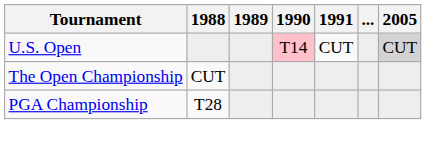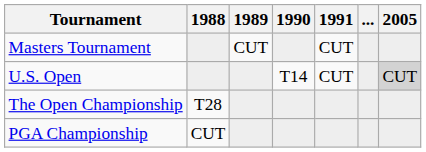 <table class="wikitable" style="font-size:95%;text-align:center;">
 <tr>
 <th>Tournament</th>
 <th>1988</th>
 <th>1989</th>
 <th>1990</th>
 <th>1991</th>
 <th>...</th>
 <th>2005</th>
 </tr>
 <tr>
+<td align=left><a href='#'>Masters Tournament</a></td>
+<td style="background:#eeeeee;"></td>
+<td>CUT</td>
+<td style="background:#eeeeee;"></td>
+<td>CUT</td>
+<td style="background:#eeeeee;"></td>
+<td style="background:#eeeeee;"></td>
+</tr>
+<tr>
 <td align=left><a href='#'>U.S. Open</a></td>
 <td style="background:#eeeeee;"></td>
 <td style="background:#eeeeee;"></td>
-<td style="background: pink;">T14</td>
+<td>T14</td>
 <td>CUT</td>
 <td style="background:#eeeeee;"></td>
 <td style="background: lightgrey;">CUT</td>
 </tr>
 <tr>
 <td align=left><a href='#'>The Open Championship</a></td>
-<td>CUT</td>
+<td>T28</td>
 <td style="background:#eeeeee;"></td>
 <td style="background:#eeeeee;"></td>
 <td style="background:#eeeeee;"></td>
 <td style="background:#eeeeee;"></td>
 <td style="background:#eeeeee;"></td>
 </tr>
 <tr>
 <td align=left><a href='#'>PGA Championship</a></td>
-<td>T28</td>
+<td>CUT</td>
 <td style="background:#eeeeee;"></td>
 <td style="background:#eeeeee;"></td>
 <td style="background:#eeeeee;"></td>
 <td style="background:#eeeeee;"></td>
 <td style="background:#eeeeee;"></td>
 </tr>
 </table>
